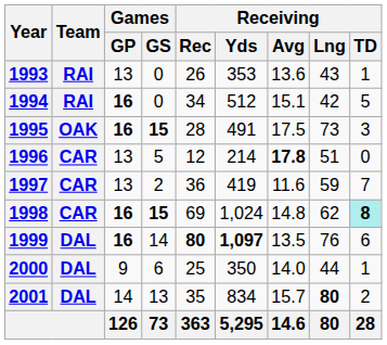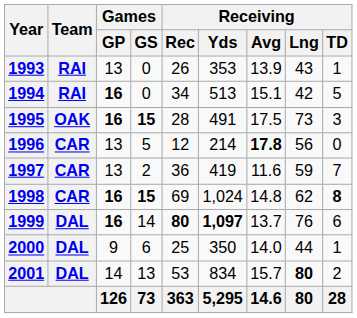 <table class="wikitable" style="text-align:center">
 <tr>
 <th rowspan="2">Year</th>
 <th rowspan="2">Team</th>
 <th colspan="2">Games</th>
 <th colspan="5">Receiving</th>
 </tr>
 <tr>
 <th>GP</th>
 <th>GS</th>
 <th>Rec</th>
 <th>Yds</th>
 <th>Avg</th>
 <th>Lng</th>
 <th>TD</th>
 </tr>
 <tr>
 <th><a href='#'>1993</a></th>
 <th><a href='#'>RAI</a></th>
 <td>13</td>
 <td>0</td>
 <td>26</td>
 <td>353</td>
-<td>13.6</td>
+<td>13.9</td>
 <td>43</td>
 <td>1</td>
 </tr>
 <tr>
 <th><a href='#'>1994</a></th>
 <th><a href='#'>RAI</a></th>
 <td><strong>16</strong></td>
 <td>0</td>
 <td>34</td>
-<td>512</td>
+<td>513</td>
 <td>15.1</td>
 <td>42</td>
 <td>5</td>
 </tr>
 <tr>
 <th><a href='#'>1995</a></th>
 <th><a href='#'>OAK</a></th>
 <td><strong>16</strong></td>
 <td><strong>15</strong></td>
 <td>28</td>
 <td>491</td>
 <td>17.5</td>
 <td>73</td>
 <td>3</td>
 </tr>
 <tr>
 <th><a href='#'>1996</a></th>
 <th><a href='#'>CAR</a></th>
 <td>13</td>
 <td>5</td>
 <td>12</td>
 <td>214</td>
 <td><strong>17.8</strong></td>
-<td>51</td>
+<td>56</td>
 <td>0</td>
 </tr>
 <tr>
 <th><a href='#'>1997</a></th>
 <th><a href='#'>CAR</a></th>
 <td>13</td>
 <td>2</td>
 <td>36</td>
 <td>419</td>
 <td>11.6</td>
 <td>59</td>
 <td>7</td>
 </tr>
 <tr>
 <th><a href='#'>1998</a></th>
 <th><a href='#'>CAR</a></th>
 <td><strong>16</strong></td>
 <td><strong>15</strong></td>
 <td>69</td>
 <td>1,024</td>
 <td>14.8</td>
 <td>62</td>
-<td style="background: paleturquoise;"><strong>8</strong></td>
+<td><strong>8</strong></td>
 </tr>
 <tr>
 <th><a href='#'>1999</a></th>
 <th><a href='#'>DAL</a></th>
 <td><strong>16</strong></td>
 <td>14</td>
 <td><strong>80</strong></td>
 <td><strong>1,097</strong></td>
-<td>13.5</td>
+<td>13.7</td>
 <td>76</td>
 <td>6</td>
 </tr>
 <tr>
 <th><a href='#'>2000</a></th>
 <th><a href='#'>DAL</a></th>
 <td>9</td>
 <td>6</td>
 <td>25</td>
 <td>350</td>
 <td>14.0</td>
 <td>44</td>
 <td>1</td>
 </tr>
 <tr>
 <th><a href='#'>2001</a></th>
 <th><a href='#'>DAL</a></th>
 <td>14</td>
 <td>13</td>
-<td>35</td>
+<td>53</td>
 <td>834</td>
 <td>15.7</td>
 <td><strong>80</strong></td>
 <td>2</td>
 </tr>
 <tr>
 <th colspan="2"></th>
 <th>126</th>
 <th>73</th>
 <th>363</th>
 <th>5,295</th>
 <th>14.6</th>
 <th>80</th>
 <th>28</th>
 </tr>
 </table>
